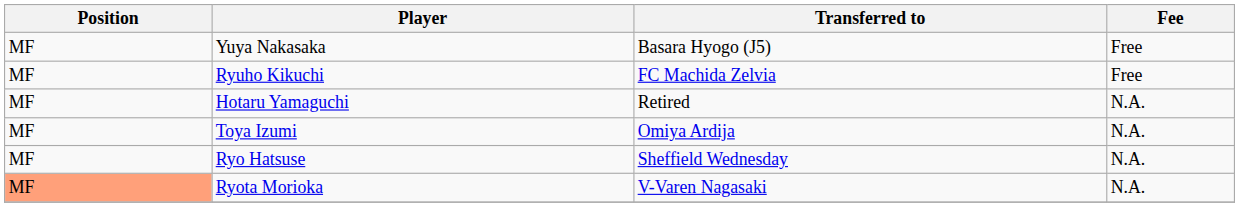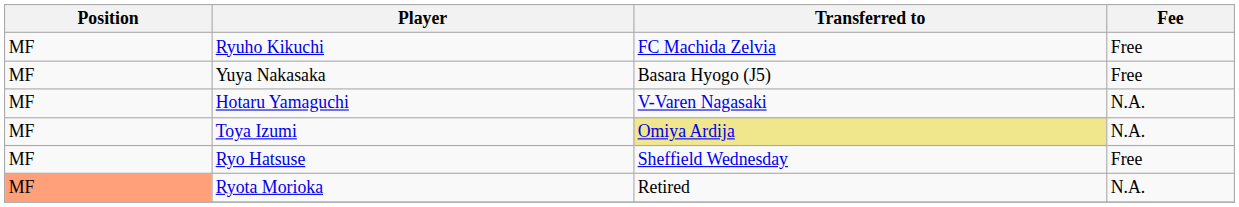 <table class="wikitable sortable" style="width:70%; text-align:center; font-size:100%; text-align:left;">
 <tr>
 <th>Position</th>
 <th>Player</th>
 <th>Transferred to</th>
 <th>Fee</th>
 </tr>
 <tr>
 <td>MF</td>
+<td> <a href='#'>Ryuho Kikuchi</a></td>
+<td> <a href='#'>FC Machida Zelvia</a></td>
+<td>Free </td>
+</tr>
+<tr>
+<td>MF</td>
 <td> Yuya Nakasaka</td>
 <td> Basara Hyogo (J5)</td>
 <td>Free </td>
 </tr>
 <tr>
 <td>MF</td>
-<td> <a href='#'>Ryuho Kikuchi</a></td>
-<td> <a href='#'>FC Machida Zelvia</a></td>
-<td>Free </td>
-</tr>
-<tr>
-<td>MF</td>
 <td> <a href='#'>Hotaru Yamaguchi</a></td>
-<td>Retired</td>
+<td> <a href='#'>V-Varen Nagasaki</a></td>
 <td>N.A.</td>
 </tr>
 <tr>
 <td>MF</td>
 <td> <a href='#'>Toya Izumi</a></td>
-<td> <a href='#'>Omiya Ardija</a></td>
+<td style="background: khaki;"> <a href='#'>Omiya Ardija</a></td>
 <td>N.A.</td>
 </tr>
 <tr>
 <td>MF</td>
 <td> <a href='#'>Ryo Hatsuse</a></td>
 <td> <a href='#'>Sheffield Wednesday</a></td>
-<td>N.A.</td>
+<td>Free </td>
 </tr>
 <tr>
 <td style="background: lightsalmon;">MF</td>
 <td> <a href='#'>Ryota Morioka</a></td>
-<td> <a href='#'>V-Varen Nagasaki</a></td>
+<td>Retired</td>
 <td>N.A.</td>
 </tr>
 <tr>
 </tr>
 </table>
